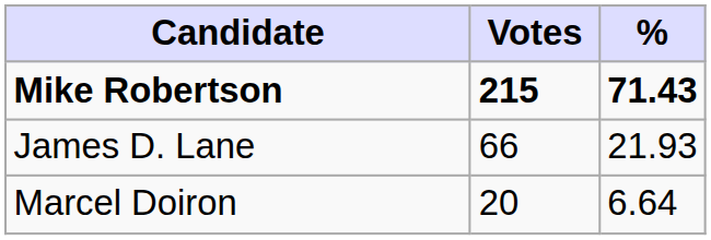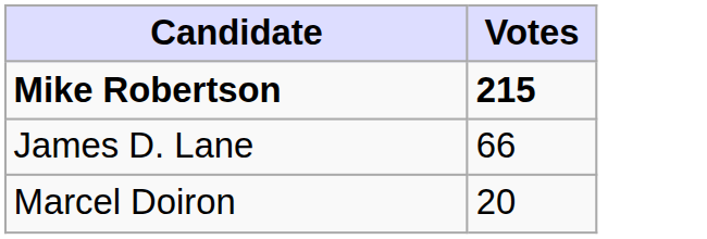 <table class="wikitable">
 <tr>
 <th style="background:#ddf; width:200px;">Candidate</th>
 <th style="background:#ddf; width:50px;">Votes</th>
-<th style="background:#ddf; width:30px;">%</th>
 </tr>
 <tr>
 <td><strong>Mike Robertson</strong></td>
 <td><strong>215</strong></td>
-<td><strong>71.43</strong></td>
 </tr>
 <tr>
 <td>James D. Lane</td>
 <td>66</td>
-<td>21.93</td>
 </tr>
 <tr>
 <td>Marcel Doiron</td>
 <td>20</td>
-<td>6.64</td>
 </tr>
 </table>
